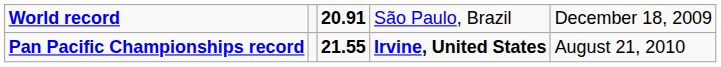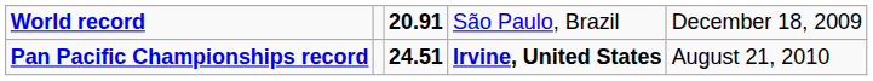 <table class="wikitable">
 <tr>
 <td><strong><a href='#'>World record</a></strong></td>
 <td></td>
 <td><strong>20.91</strong></td>
 <td><a href='#'>São Paulo</a>, Brazil</td>
 <td>December 18, 2009</td>
 </tr>
 <tr>
 <td><strong><a href='#'>Pan Pacific Championships record</a></strong></td>
 <td></td>
-<td><strong>21.55</strong></td>
+<td><strong>24.51</strong></td>
 <td><strong><a href='#'>Irvine</a>, United States</strong></td>
 <td>August 21, 2010</td>
 </tr>
 </table>
